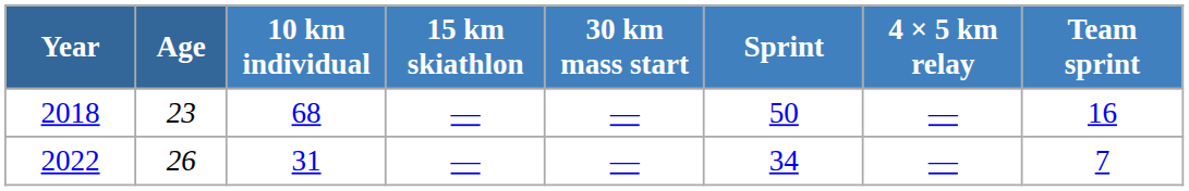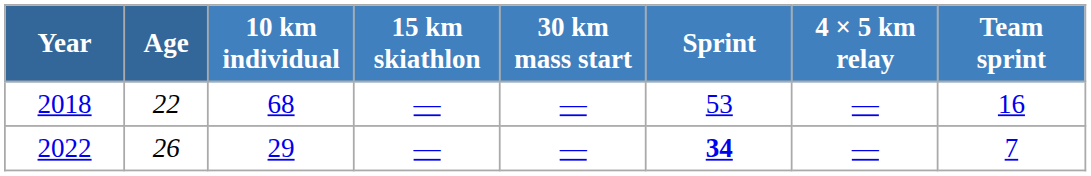 <table class="wikitable" style="font-size:95%; text-align:center; border:grey solid 1px; border-collapse:collapse; background:#ffffff;">
 <tr>
 <th style="background-color:#369; color:white; width:60px;"> Year </th>
 <th style="background-color:#369; color:white; width:40px;"> Age </th>
 <th style="background-color:#4180be; color:white; width:75px;"> 10 km <br> individual </th>
 <th style="background-color:#4180be; color:white; width:75px;"> 15 km <br> skiathlon </th>
 <th style="background-color:#4180be; color:white; width:75px;"> 30 km <br> mass start </th>
 <th style="background-color:#4180be; color:white; width:75px;"> Sprint </th>
 <th style="background-color:#4180be; color:white; width:75px;"> 4 × 5 km <br> relay </th>
 <th style="background-color:#4180be; color:white; width:75px;"> Team <br> sprint </th>
 </tr>
 <tr>
 <td><a href='#'>2018</a></td>
-<td><em>23</em></td>
+<td><em>22</em></td>
 <td><a href='#'>68</a></td>
 <td><a href='#'>—</a></td>
 <td><a href='#'>—</a></td>
-<td><a href='#'>50</a></td>
+<td><a href='#'>53</a></td>
 <td><a href='#'>—</a></td>
 <td><a href='#'>16</a></td>
 </tr>
 <tr>
 <td><a href='#'>2022</a></td>
 <td><em>26</em></td>
-<td><a href='#'>31</a></td>
+<td><a href='#'>29</a></td>
 <td><a href='#'>—</a></td>
 <td><a href='#'>—</a></td>
-<td><a href='#'>34</a></td>
+<td><strong><a href='#'>34</a></strong></td>
 <td><a href='#'>—</a></td>
 <td><a href='#'>7</a></td>
 </tr>
 </table>
